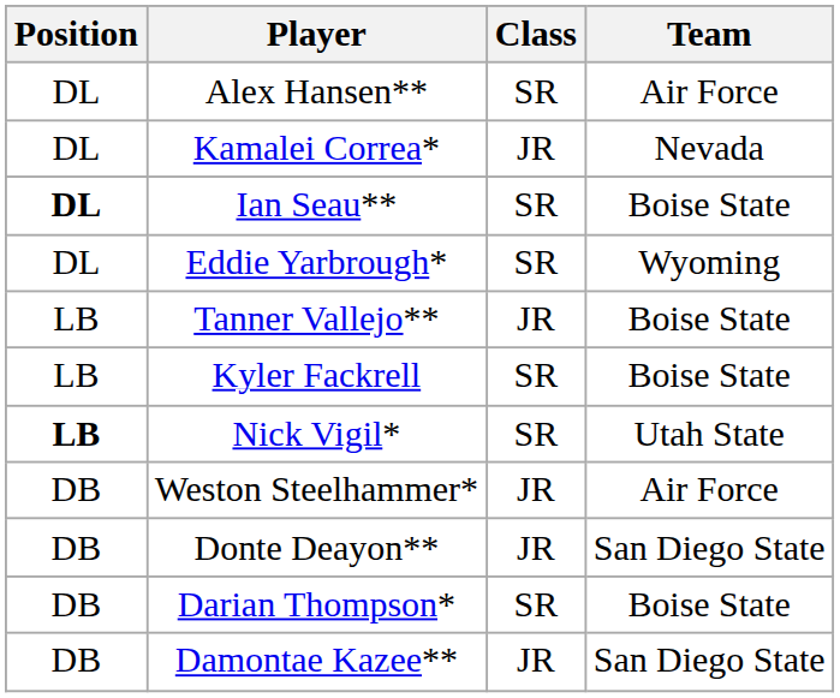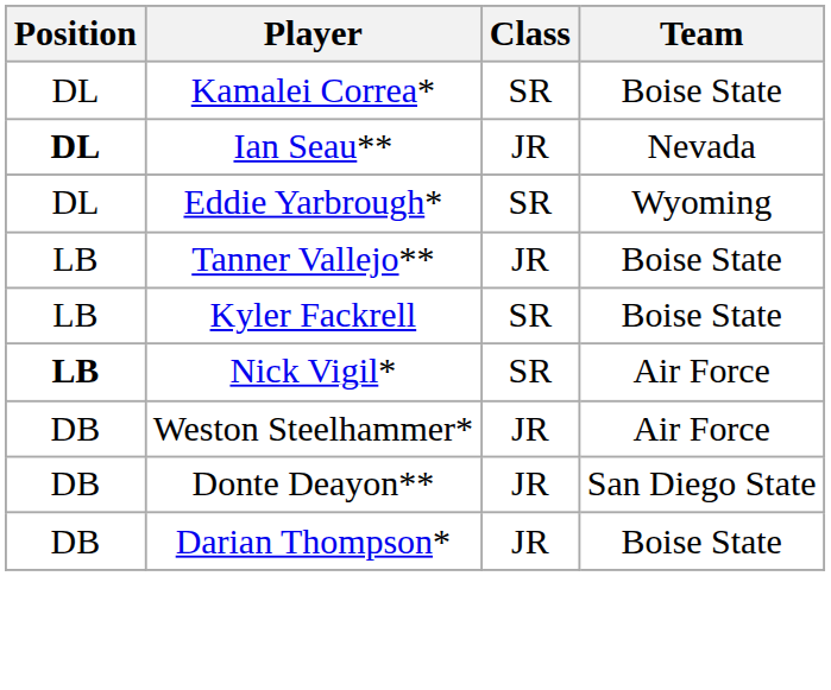 <table class="wikitable sortable">
 <tr>
 <th>Position</th>
 <th>Player</th>
 <th>Class</th>
 <th>Team</th>
 </tr>
 <tr style="text-align:center;">
 <td style="background:white">DL</td>
-<td style="background:white">Alex Hansen**</td>
+<td style="background:white"><a href='#'>Kamalei Correa</a>*</td>
 <td style="background:white">SR</td>
-<td style="background:white">Air Force</td>
-</tr>
-<tr style="text-align:center;">
-<td style="background:white">DL</td>
-<td style="background:white"><a href='#'>Kamalei Correa</a>*</td>
-<td style="background:white">JR</td>
-<td style="background:white">Nevada</td>
+<td style="background:white">Boise State</td>
 </tr>
 <tr style="text-align:center;">
 <td style="background:white"><strong>DL</strong></td>
 <td style="background:white"><a href='#'>Ian Seau</a>**</td>
-<td style="background:white">SR</td>
-<td style="background:white">Boise State</td>
+<td style="background:white">JR</td>
+<td style="background:white">Nevada</td>
 </tr>
 <tr style="text-align:center;">
 <td style="background:white">DL</td>
 <td style="background:white"><a href='#'>Eddie Yarbrough</a>*</td>
 <td style="background:white">SR</td>
 <td style="background:white">Wyoming</td>
 </tr>
 <tr style="text-align:center;">
 <td style="background:white">LB</td>
 <td style="background:white"><a href='#'>Tanner Vallejo</a>**</td>
 <td style="background:white">JR</td>
 <td style="background:white">Boise State</td>
 </tr>
 <tr style="text-align:center;">
 <td style="background:white">LB</td>
 <td style="background:white"><a href='#'>Kyler Fackrell</a></td>
 <td style="background:white">SR</td>
 <td style="background:white">Boise State</td>
 </tr>
 <tr style="text-align:center;">
 <td style="background:white"><strong>LB</strong></td>
 <td style="background:white"><a href='#'>Nick Vigil</a>*</td>
 <td style="background:white">SR</td>
-<td style="background:white">Utah State</td>
+<td style="background:white">Air Force</td>
 </tr>
 <tr style="text-align:center;">
 <td style="background:white">DB</td>
 <td style="background:white">Weston Steelhammer*</td>
 <td style="background:white">JR</td>
 <td style="background:white">Air Force</td>
 </tr>
 <tr style="text-align:center;">
 <td style="background:white">DB</td>
 <td style="background:white">Donte Deayon**</td>
 <td style="background:white">JR</td>
 <td style="background:white">San Diego State</td>
 </tr>
 <tr style="text-align:center;">
 <td style="background:white">DB</td>
 <td style="background:white"><a href='#'>Darian Thompson</a>*</td>
-<td style="background:white">SR</td>
+<td style="background:white">JR</td>
 <td style="background:white">Boise State</td>
 </tr>
-<tr style="text-align:center;">
-<td style="background:white">DB</td>
-<td style="background:white"><a href='#'>Damontae Kazee</a>**</td>
-<td style="background:white">JR</td>
-<td style="background:white">San Diego State</td>
-</tr>
 </table>
